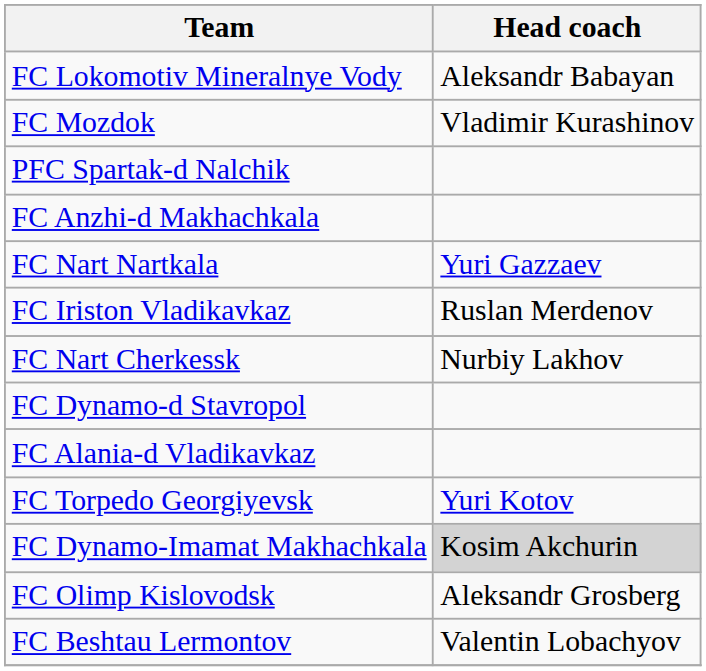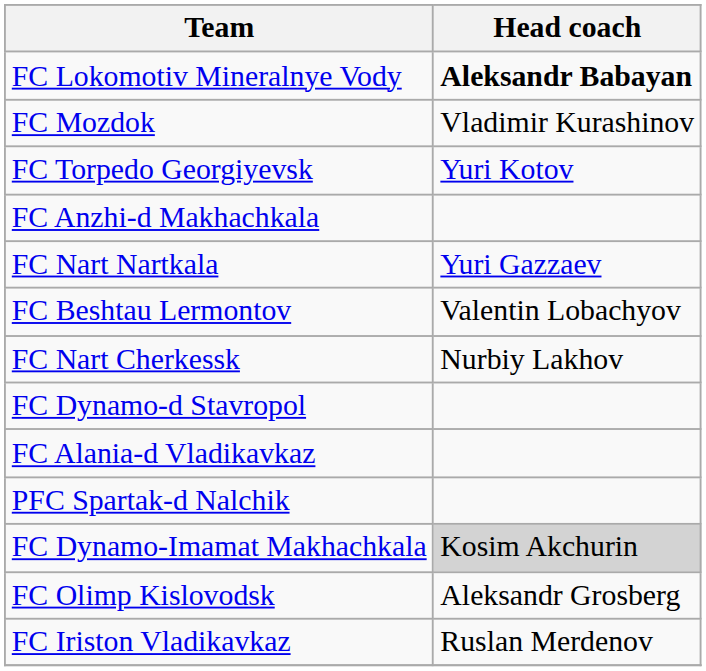 <table class="wikitable">
 <tr>
 <th>Team</th>
 <th>Head coach</th>
 </tr>
 <tr>
 <td><a href='#'>FC Lokomotiv Mineralnye Vody</a></td>
-<td>Aleksandr Babayan</td>
+<td><strong>Aleksandr Babayan</strong></td>
 </tr>
 <tr>
 <td><a href='#'>FC Mozdok</a></td>
 <td>Vladimir Kurashinov</td>
 </tr>
 <tr>
-<td><a href='#'>PFC Spartak-d Nalchik</a></td>
-<td></td>
+<td><a href='#'>FC Torpedo Georgiyevsk</a></td>
+<td><a href='#'>Yuri Kotov</a></td>
 </tr>
 <tr>
 <td><a href='#'>FC Anzhi-d Makhachkala</a></td>
 <td></td>
 </tr>
 <tr>
 <td><a href='#'>FC Nart Nartkala</a></td>
 <td><a href='#'>Yuri Gazzaev</a></td>
 </tr>
 <tr>
-<td><a href='#'>FC Iriston Vladikavkaz</a></td>
-<td>Ruslan Merdenov</td>
+<td><a href='#'>FC Beshtau Lermontov</a></td>
+<td>Valentin Lobachyov</td>
 </tr>
 <tr>
 <td><a href='#'>FC Nart Cherkessk</a></td>
 <td>Nurbiy Lakhov</td>
 </tr>
 <tr>
 <td><a href='#'>FC Dynamo-d Stavropol</a></td>
 <td></td>
 </tr>
 <tr>
 <td><a href='#'>FC Alania-d Vladikavkaz</a></td>
 <td></td>
 </tr>
 <tr>
-<td><a href='#'>FC Torpedo Georgiyevsk</a></td>
-<td><a href='#'>Yuri Kotov</a></td>
+<td><a href='#'>PFC Spartak-d Nalchik</a></td>
+<td></td>
 </tr>
 <tr>
 <td><a href='#'>FC Dynamo-Imamat Makhachkala</a></td>
 <td style="background: lightgrey;">Kosim Akchurin</td>
 </tr>
 <tr>
 <td><a href='#'>FC Olimp Kislovodsk</a></td>
 <td>Aleksandr Grosberg</td>
 </tr>
 <tr>
-<td><a href='#'>FC Beshtau Lermontov</a></td>
-<td>Valentin Lobachyov</td>
+<td><a href='#'>FC Iriston Vladikavkaz</a></td>
+<td>Ruslan Merdenov</td>
 </tr>
 <tr>
 </tr>
 </table>
